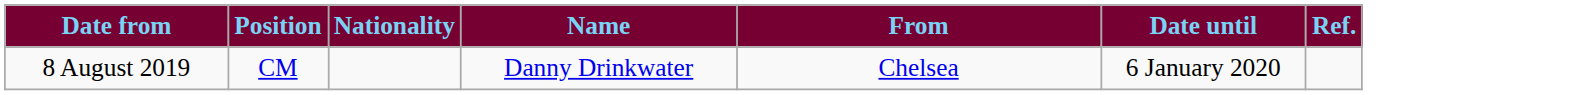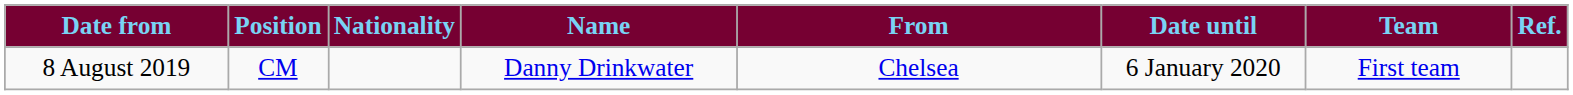 <table class="wikitable"  style="text-align:center; font-size:90%; ">
 <tr>
 <th style="background:#760032; color:#79D3F4; width:120px;">Date from</th>
 <th style="background:#760032; color:#79D3F4; width:50px;">Position</th>
 <th style="background:#760032; color:#79D3F4; width:50px;">Nationality</th>
 <th style="background:#760032; color:#79D3F4; width:150px;">Name</th>
 <th style="background:#760032; color:#79D3F4; width:200px;">From</th>
 <th style="background:#760032; color:#79D3F4; width:110px;">Date until</th>
+<th style="background:#760032; color:#79D3F4; width:110px;">Team</th>
 <th style="background:#760032; color:#79D3F4; width:25px;">Ref.</th>
 </tr>
 <tr>
 <td>8 August 2019</td>
 <td><a href='#'>CM</a></td>
 <td></td>
 <td><a href='#'>Danny Drinkwater</a></td>
 <td> <a href='#'>Chelsea</a></td>
 <td>6 January 2020</td>
+<td><a href='#'>First team</a></td>
 <td></td>
 </tr>
 </table>
